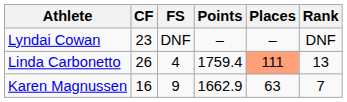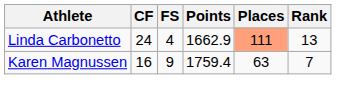 <table class="wikitable" border="1" style="font-size:90%">
 <tr>
 <th>Athlete</th>
 <th>CF</th>
 <th>FS</th>
 <th>Points</th>
 <th>Places</th>
 <th>Rank</th>
 </tr>
 <tr align=center>
-<td align=left><a href='#'>Lyndai Cowan</a></td>
-<td>23</td>
-<td>DNF</td>
-<td>–</td>
-<td>–</td>
-<td>DNF</td>
-</tr>
-<tr align=center>
 <td align=left><a href='#'>Linda Carbonetto</a></td>
-<td>26</td>
+<td>24</td>
 <td>4</td>
-<td>1759.4</td>
+<td>1662.9</td>
 <td style="background: lightsalmon;">111</td>
 <td>13</td>
 </tr>
 <tr align=center>
 <td align=left><a href='#'>Karen Magnussen</a></td>
 <td>16</td>
 <td>9</td>
-<td>1662.9</td>
+<td>1759.4</td>
 <td>63</td>
 <td>7</td>
 </tr>
 </table>
